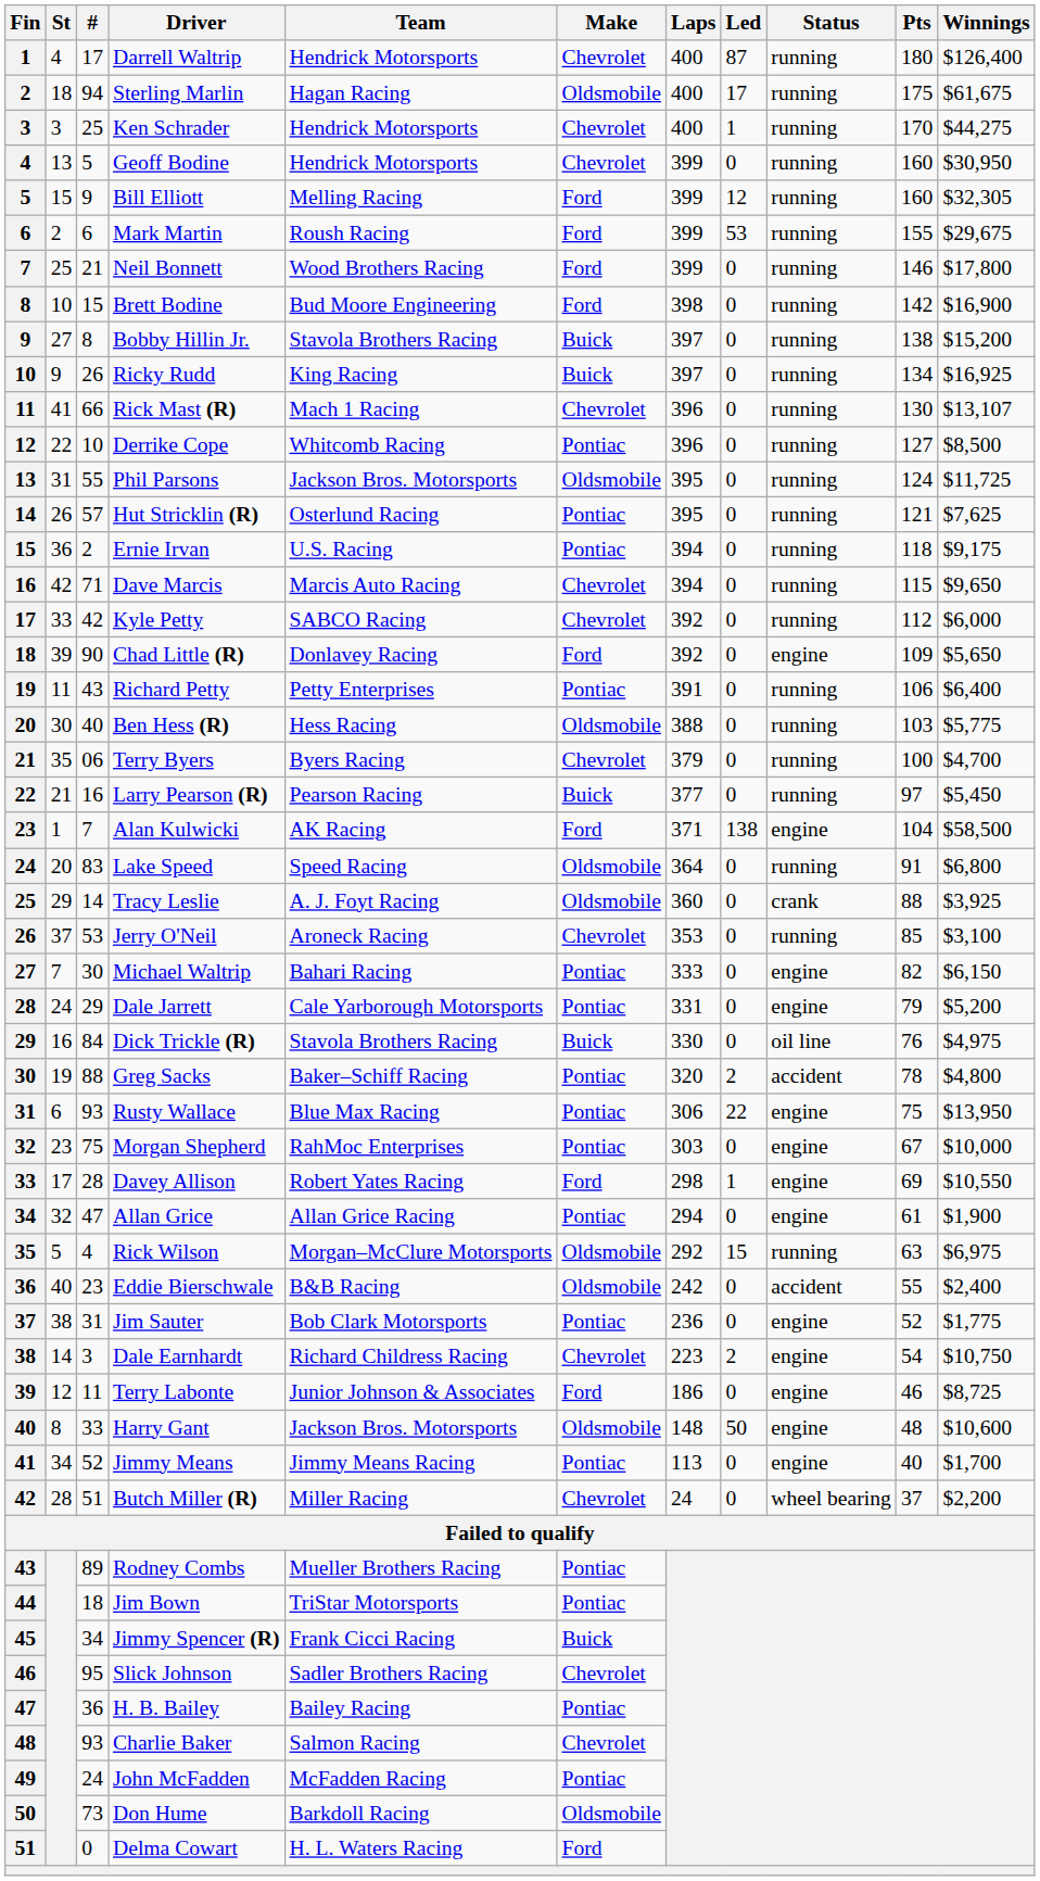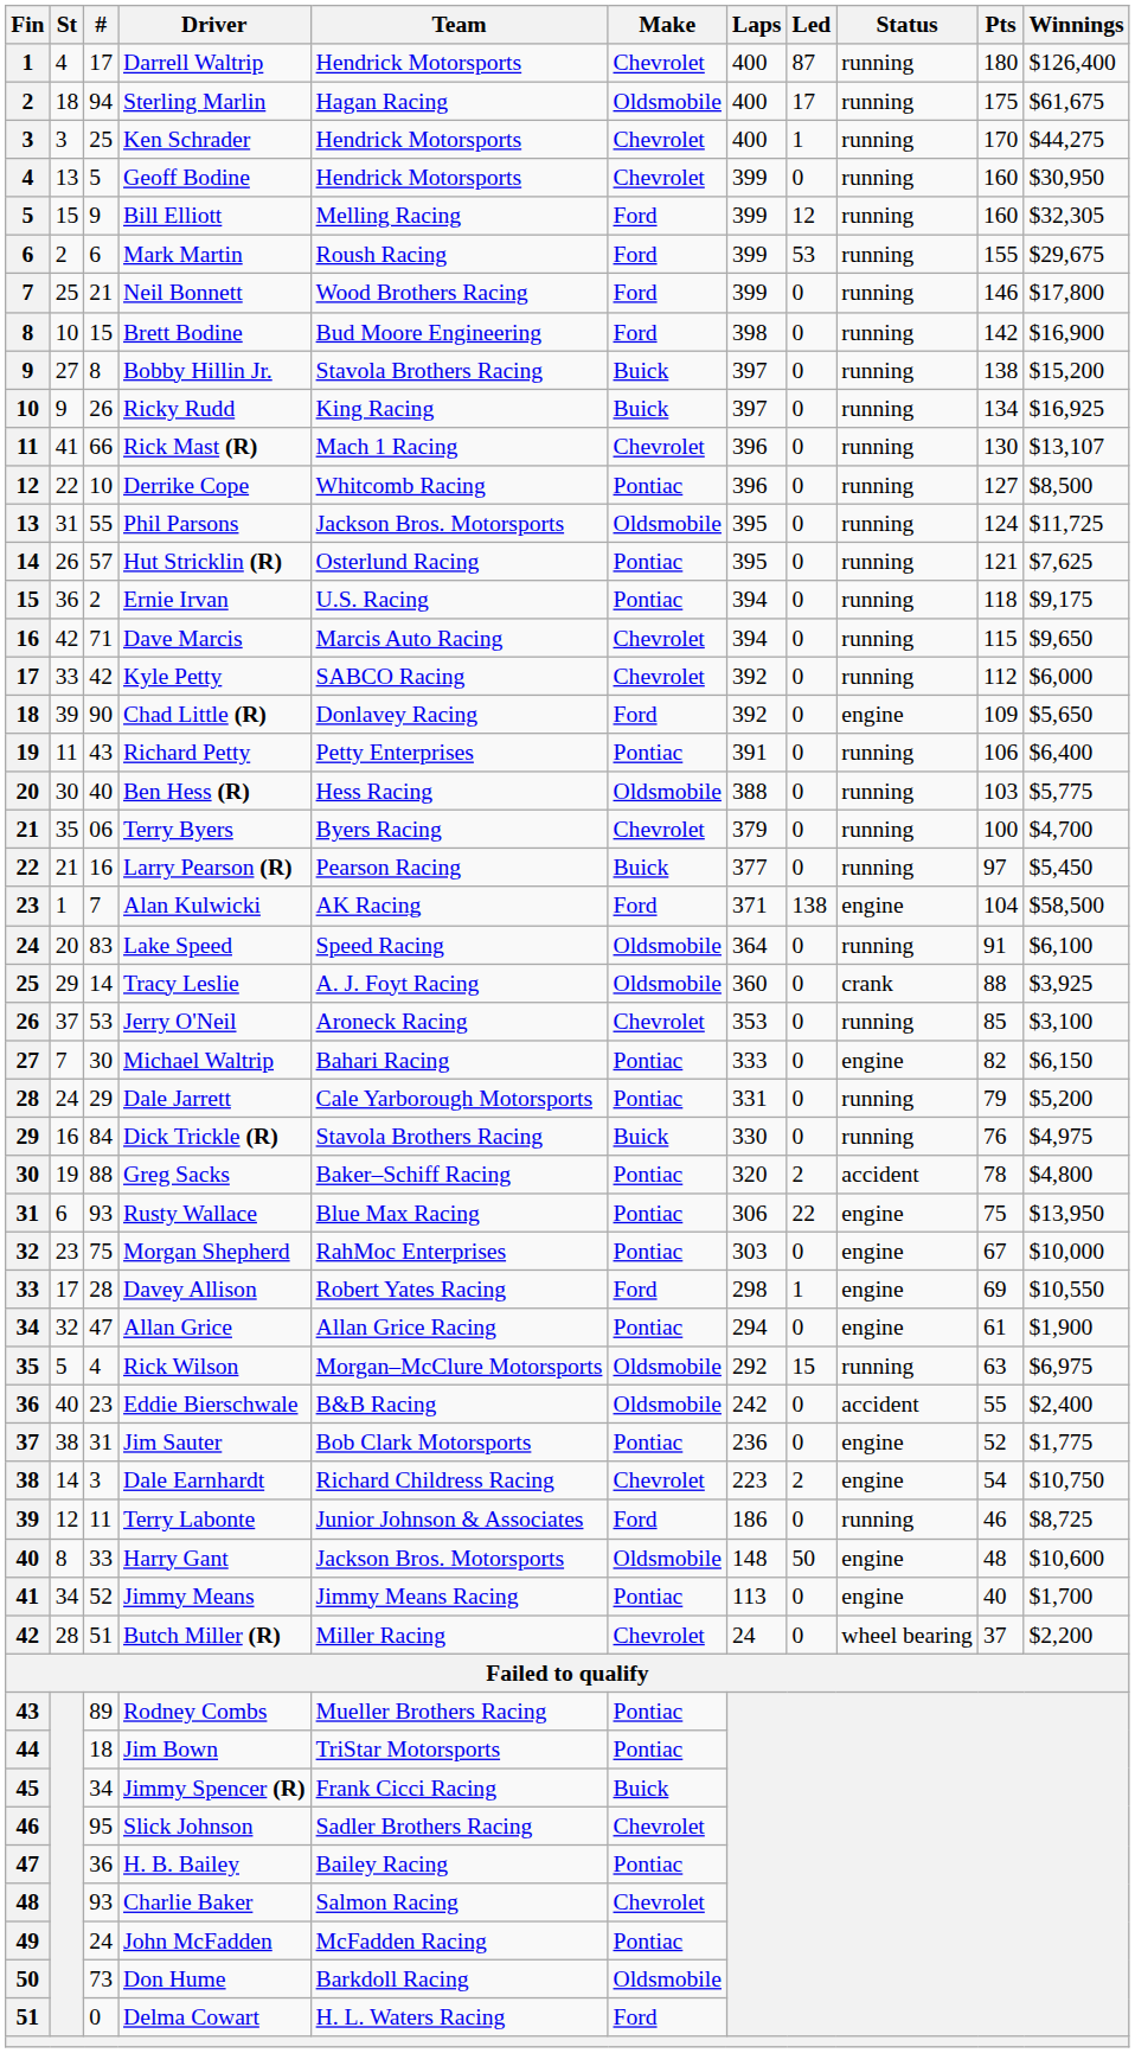 <table class="wikitable" style="font-size:95%">
 <tr>
 <th>Fin</th>
 <th>St</th>
 <th>#</th>
 <th>Driver</th>
 <th>Team</th>
 <th>Make</th>
 <th>Laps</th>
 <th>Led</th>
 <th>Status</th>
 <th>Pts</th>
 <th>Winnings</th>
 </tr>
 <tr>
 <th>1</th>
 <td>4</td>
 <td>17</td>
 <td><a href='#'>Darrell Waltrip</a></td>
 <td><a href='#'>Hendrick Motorsports</a></td>
 <td><a href='#'>Chevrolet</a></td>
 <td>400</td>
 <td>87</td>
 <td>running</td>
 <td>180</td>
 <td>$126,400</td>
 </tr>
 <tr>
 <th>2</th>
 <td>18</td>
 <td>94</td>
 <td><a href='#'>Sterling Marlin</a></td>
 <td><a href='#'>Hagan Racing</a></td>
 <td><a href='#'>Oldsmobile</a></td>
 <td>400</td>
 <td>17</td>
 <td>running</td>
 <td>175</td>
 <td>$61,675</td>
 </tr>
 <tr>
 <th>3</th>
 <td>3</td>
 <td>25</td>
 <td><a href='#'>Ken Schrader</a></td>
 <td><a href='#'>Hendrick Motorsports</a></td>
 <td><a href='#'>Chevrolet</a></td>
 <td>400</td>
 <td>1</td>
 <td>running</td>
 <td>170</td>
 <td>$44,275</td>
 </tr>
 <tr>
 <th>4</th>
 <td>13</td>
 <td>5</td>
 <td><a href='#'>Geoff Bodine</a></td>
 <td><a href='#'>Hendrick Motorsports</a></td>
 <td><a href='#'>Chevrolet</a></td>
 <td>399</td>
 <td>0</td>
 <td>running</td>
 <td>160</td>
 <td>$30,950</td>
 </tr>
 <tr>
 <th>5</th>
 <td>15</td>
 <td>9</td>
 <td><a href='#'>Bill Elliott</a></td>
 <td><a href='#'>Melling Racing</a></td>
 <td><a href='#'>Ford</a></td>
 <td>399</td>
 <td>12</td>
 <td>running</td>
 <td>160</td>
 <td>$32,305</td>
 </tr>
 <tr>
 <th>6</th>
 <td>2</td>
 <td>6</td>
 <td><a href='#'>Mark Martin</a></td>
 <td><a href='#'>Roush Racing</a></td>
 <td><a href='#'>Ford</a></td>
 <td>399</td>
 <td>53</td>
 <td>running</td>
 <td>155</td>
 <td>$29,675</td>
 </tr>
 <tr>
 <th>7</th>
 <td>25</td>
 <td>21</td>
 <td><a href='#'>Neil Bonnett</a></td>
 <td><a href='#'>Wood Brothers Racing</a></td>
 <td><a href='#'>Ford</a></td>
 <td>399</td>
 <td>0</td>
 <td>running</td>
 <td>146</td>
 <td>$17,800</td>
 </tr>
 <tr>
 <th>8</th>
 <td>10</td>
 <td>15</td>
 <td><a href='#'>Brett Bodine</a></td>
 <td><a href='#'>Bud Moore Engineering</a></td>
 <td><a href='#'>Ford</a></td>
 <td>398</td>
 <td>0</td>
 <td>running</td>
 <td>142</td>
 <td>$16,900</td>
 </tr>
 <tr>
 <th>9</th>
 <td>27</td>
 <td>8</td>
 <td><a href='#'>Bobby Hillin Jr.</a></td>
 <td><a href='#'>Stavola Brothers Racing</a></td>
 <td><a href='#'>Buick</a></td>
 <td>397</td>
 <td>0</td>
 <td>running</td>
 <td>138</td>
 <td>$15,200</td>
 </tr>
 <tr>
 <th>10</th>
 <td>9</td>
 <td>26</td>
 <td><a href='#'>Ricky Rudd</a></td>
 <td><a href='#'>King Racing</a></td>
 <td><a href='#'>Buick</a></td>
 <td>397</td>
 <td>0</td>
 <td>running</td>
 <td>134</td>
 <td>$16,925</td>
 </tr>
 <tr>
 <th>11</th>
 <td>41</td>
 <td>66</td>
 <td><a href='#'>Rick Mast</a> <strong>(R)</strong></td>
 <td><a href='#'>Mach 1 Racing</a></td>
 <td><a href='#'>Chevrolet</a></td>
 <td>396</td>
 <td>0</td>
 <td>running</td>
 <td>130</td>
 <td>$13,107</td>
 </tr>
 <tr>
 <th>12</th>
 <td>22</td>
 <td>10</td>
 <td><a href='#'>Derrike Cope</a></td>
 <td><a href='#'>Whitcomb Racing</a></td>
 <td><a href='#'>Pontiac</a></td>
 <td>396</td>
 <td>0</td>
 <td>running</td>
 <td>127</td>
 <td>$8,500</td>
 </tr>
 <tr>
 <th>13</th>
 <td>31</td>
 <td>55</td>
 <td><a href='#'>Phil Parsons</a></td>
 <td><a href='#'>Jackson Bros. Motorsports</a></td>
 <td><a href='#'>Oldsmobile</a></td>
 <td>395</td>
 <td>0</td>
 <td>running</td>
 <td>124</td>
 <td>$11,725</td>
 </tr>
 <tr>
 <th>14</th>
 <td>26</td>
 <td>57</td>
 <td><a href='#'>Hut Stricklin</a> <strong>(R)</strong></td>
 <td><a href='#'>Osterlund Racing</a></td>
 <td><a href='#'>Pontiac</a></td>
 <td>395</td>
 <td>0</td>
 <td>running</td>
 <td>121</td>
 <td>$7,625</td>
 </tr>
 <tr>
 <th>15</th>
 <td>36</td>
 <td>2</td>
 <td><a href='#'>Ernie Irvan</a></td>
 <td><a href='#'>U.S. Racing</a></td>
 <td><a href='#'>Pontiac</a></td>
 <td>394</td>
 <td>0</td>
 <td>running</td>
 <td>118</td>
 <td>$9,175</td>
 </tr>
 <tr>
 <th>16</th>
 <td>42</td>
 <td>71</td>
 <td><a href='#'>Dave Marcis</a></td>
 <td><a href='#'>Marcis Auto Racing</a></td>
 <td><a href='#'>Chevrolet</a></td>
 <td>394</td>
 <td>0</td>
 <td>running</td>
 <td>115</td>
 <td>$9,650</td>
 </tr>
 <tr>
 <th>17</th>
 <td>33</td>
 <td>42</td>
 <td><a href='#'>Kyle Petty</a></td>
 <td><a href='#'>SABCO Racing</a></td>
 <td><a href='#'>Chevrolet</a></td>
 <td>392</td>
 <td>0</td>
 <td>running</td>
 <td>112</td>
 <td>$6,000</td>
 </tr>
 <tr>
 <th>18</th>
 <td>39</td>
 <td>90</td>
 <td><a href='#'>Chad Little</a> <strong>(R)</strong></td>
 <td><a href='#'>Donlavey Racing</a></td>
 <td><a href='#'>Ford</a></td>
 <td>392</td>
 <td>0</td>
 <td>engine</td>
 <td>109</td>
 <td>$5,650</td>
 </tr>
 <tr>
 <th>19</th>
 <td>11</td>
 <td>43</td>
 <td><a href='#'>Richard Petty</a></td>
 <td><a href='#'>Petty Enterprises</a></td>
 <td><a href='#'>Pontiac</a></td>
 <td>391</td>
 <td>0</td>
 <td>running</td>
 <td>106</td>
 <td>$6,400</td>
 </tr>
 <tr>
 <th>20</th>
 <td>30</td>
 <td>40</td>
 <td><a href='#'>Ben Hess</a> <strong>(R)</strong></td>
 <td><a href='#'>Hess Racing</a></td>
 <td><a href='#'>Oldsmobile</a></td>
 <td>388</td>
 <td>0</td>
 <td>running</td>
 <td>103</td>
 <td>$5,775</td>
 </tr>
 <tr>
 <th>21</th>
 <td>35</td>
 <td>06</td>
 <td><a href='#'>Terry Byers</a></td>
 <td><a href='#'>Byers Racing</a></td>
 <td><a href='#'>Chevrolet</a></td>
 <td>379</td>
 <td>0</td>
 <td>running</td>
 <td>100</td>
 <td>$4,700</td>
 </tr>
 <tr>
 <th>22</th>
 <td>21</td>
 <td>16</td>
 <td><a href='#'>Larry Pearson</a> <strong>(R)</strong></td>
 <td><a href='#'>Pearson Racing</a></td>
 <td><a href='#'>Buick</a></td>
 <td>377</td>
 <td>0</td>
 <td>running</td>
 <td>97</td>
 <td>$5,450</td>
 </tr>
 <tr>
 <th>23</th>
 <td>1</td>
 <td>7</td>
 <td><a href='#'>Alan Kulwicki</a></td>
 <td><a href='#'>AK Racing</a></td>
 <td><a href='#'>Ford</a></td>
 <td>371</td>
 <td>138</td>
 <td>engine</td>
 <td>104</td>
 <td>$58,500</td>
 </tr>
 <tr>
 <th>24</th>
 <td>20</td>
 <td>83</td>
 <td><a href='#'>Lake Speed</a></td>
 <td><a href='#'>Speed Racing</a></td>
 <td><a href='#'>Oldsmobile</a></td>
 <td>364</td>
 <td>0</td>
 <td>running</td>
 <td>91</td>
-<td>$6,800</td>
+<td>$6,100</td>
 </tr>
 <tr>
 <th>25</th>
 <td>29</td>
 <td>14</td>
 <td><a href='#'>Tracy Leslie</a></td>
 <td><a href='#'>A. J. Foyt Racing</a></td>
 <td><a href='#'>Oldsmobile</a></td>
 <td>360</td>
 <td>0</td>
 <td>crank</td>
 <td>88</td>
 <td>$3,925</td>
 </tr>
 <tr>
 <th>26</th>
 <td>37</td>
 <td>53</td>
 <td><a href='#'>Jerry O'Neil</a></td>
 <td><a href='#'>Aroneck Racing</a></td>
 <td><a href='#'>Chevrolet</a></td>
 <td>353</td>
 <td>0</td>
 <td>running</td>
 <td>85</td>
 <td>$3,100</td>
 </tr>
 <tr>
 <th>27</th>
 <td>7</td>
 <td>30</td>
 <td><a href='#'>Michael Waltrip</a></td>
 <td><a href='#'>Bahari Racing</a></td>
 <td><a href='#'>Pontiac</a></td>
 <td>333</td>
 <td>0</td>
 <td>engine</td>
 <td>82</td>
 <td>$6,150</td>
 </tr>
 <tr>
 <th>28</th>
 <td>24</td>
 <td>29</td>
 <td><a href='#'>Dale Jarrett</a></td>
 <td><a href='#'>Cale Yarborough Motorsports</a></td>
 <td><a href='#'>Pontiac</a></td>
 <td>331</td>
 <td>0</td>
-<td>engine</td>
+<td>running</td>
 <td>79</td>
 <td>$5,200</td>
 </tr>
 <tr>
 <th>29</th>
 <td>16</td>
 <td>84</td>
 <td><a href='#'>Dick Trickle</a> <strong>(R)</strong></td>
 <td><a href='#'>Stavola Brothers Racing</a></td>
 <td><a href='#'>Buick</a></td>
 <td>330</td>
 <td>0</td>
-<td>oil line</td>
+<td>running</td>
 <td>76</td>
 <td>$4,975</td>
 </tr>
 <tr>
 <th>30</th>
 <td>19</td>
 <td>88</td>
 <td><a href='#'>Greg Sacks</a></td>
 <td><a href='#'>Baker–Schiff Racing</a></td>
 <td><a href='#'>Pontiac</a></td>
 <td>320</td>
 <td>2</td>
 <td>accident</td>
 <td>78</td>
 <td>$4,800</td>
 </tr>
 <tr>
 <th>31</th>
 <td>6</td>
 <td>93</td>
 <td><a href='#'>Rusty Wallace</a></td>
 <td><a href='#'>Blue Max Racing</a></td>
 <td><a href='#'>Pontiac</a></td>
 <td>306</td>
 <td>22</td>
 <td>engine</td>
 <td>75</td>
 <td>$13,950</td>
 </tr>
 <tr>
 <th>32</th>
 <td>23</td>
 <td>75</td>
 <td><a href='#'>Morgan Shepherd</a></td>
 <td><a href='#'>RahMoc Enterprises</a></td>
 <td><a href='#'>Pontiac</a></td>
 <td>303</td>
 <td>0</td>
 <td>engine</td>
 <td>67</td>
 <td>$10,000</td>
 </tr>
 <tr>
 <th>33</th>
 <td>17</td>
 <td>28</td>
 <td><a href='#'>Davey Allison</a></td>
 <td><a href='#'>Robert Yates Racing</a></td>
 <td><a href='#'>Ford</a></td>
 <td>298</td>
 <td>1</td>
 <td>engine</td>
 <td>69</td>
 <td>$10,550</td>
 </tr>
 <tr>
 <th>34</th>
 <td>32</td>
 <td>47</td>
 <td><a href='#'>Allan Grice</a></td>
 <td><a href='#'>Allan Grice Racing</a></td>
 <td><a href='#'>Pontiac</a></td>
 <td>294</td>
 <td>0</td>
 <td>engine</td>
 <td>61</td>
 <td>$1,900</td>
 </tr>
 <tr>
 <th>35</th>
 <td>5</td>
 <td>4</td>
 <td><a href='#'>Rick Wilson</a></td>
 <td><a href='#'>Morgan–McClure Motorsports</a></td>
 <td><a href='#'>Oldsmobile</a></td>
 <td>292</td>
 <td>15</td>
 <td>running</td>
 <td>63</td>
 <td>$6,975</td>
 </tr>
 <tr>
 <th>36</th>
 <td>40</td>
 <td>23</td>
 <td><a href='#'>Eddie Bierschwale</a></td>
 <td><a href='#'>B&B Racing</a></td>
 <td><a href='#'>Oldsmobile</a></td>
 <td>242</td>
 <td>0</td>
 <td>accident</td>
 <td>55</td>
 <td>$2,400</td>
 </tr>
 <tr>
 <th>37</th>
 <td>38</td>
 <td>31</td>
 <td><a href='#'>Jim Sauter</a></td>
 <td><a href='#'>Bob Clark Motorsports</a></td>
 <td><a href='#'>Pontiac</a></td>
 <td>236</td>
 <td>0</td>
 <td>engine</td>
 <td>52</td>
 <td>$1,775</td>
 </tr>
 <tr>
 <th>38</th>
 <td>14</td>
 <td>3</td>
 <td><a href='#'>Dale Earnhardt</a></td>
 <td><a href='#'>Richard Childress Racing</a></td>
 <td><a href='#'>Chevrolet</a></td>
 <td>223</td>
 <td>2</td>
 <td>engine</td>
 <td>54</td>
 <td>$10,750</td>
 </tr>
 <tr>
 <th>39</th>
 <td>12</td>
 <td>11</td>
 <td><a href='#'>Terry Labonte</a></td>
 <td><a href='#'>Junior Johnson & Associates</a></td>
 <td><a href='#'>Ford</a></td>
 <td>186</td>
 <td>0</td>
-<td>engine</td>
+<td>running</td>
 <td>46</td>
 <td>$8,725</td>
 </tr>
 <tr>
 <th>40</th>
 <td>8</td>
 <td>33</td>
 <td><a href='#'>Harry Gant</a></td>
 <td><a href='#'>Jackson Bros. Motorsports</a></td>
 <td><a href='#'>Oldsmobile</a></td>
 <td>148</td>
 <td>50</td>
 <td>engine</td>
 <td>48</td>
 <td>$10,600</td>
 </tr>
 <tr>
 <th>41</th>
 <td>34</td>
 <td>52</td>
 <td><a href='#'>Jimmy Means</a></td>
 <td><a href='#'>Jimmy Means Racing</a></td>
 <td><a href='#'>Pontiac</a></td>
 <td>113</td>
 <td>0</td>
 <td>engine</td>
 <td>40</td>
 <td>$1,700</td>
 </tr>
 <tr>
 <th>42</th>
 <td>28</td>
 <td>51</td>
 <td><a href='#'>Butch Miller</a> <strong>(R)</strong></td>
 <td><a href='#'>Miller Racing</a></td>
 <td><a href='#'>Chevrolet</a></td>
 <td>24</td>
 <td>0</td>
 <td>wheel bearing</td>
 <td>37</td>
 <td>$2,200</td>
 </tr>
 <tr>
 <th colspan="11">Failed to qualify</th>
 </tr>
 <tr>
 <th>43</th>
 <th rowspan="9"></th>
 <td>89</td>
 <td><a href='#'>Rodney Combs</a></td>
 <td><a href='#'>Mueller Brothers Racing</a></td>
 <td><a href='#'>Pontiac</a></td>
 <th colspan="5" rowspan="9"></th>
 </tr>
 <tr>
 <th>44</th>
 <td>18</td>
 <td><a href='#'>Jim Bown</a></td>
 <td><a href='#'>TriStar Motorsports</a></td>
 <td><a href='#'>Pontiac</a></td>
 </tr>
 <tr>
 <th>45</th>
 <td>34</td>
 <td><a href='#'>Jimmy Spencer</a> <strong>(R)</strong></td>
 <td><a href='#'>Frank Cicci Racing</a></td>
 <td><a href='#'>Buick</a></td>
 </tr>
 <tr>
 <th>46</th>
 <td>95</td>
 <td><a href='#'>Slick Johnson</a></td>
 <td><a href='#'>Sadler Brothers Racing</a></td>
 <td><a href='#'>Chevrolet</a></td>
 </tr>
 <tr>
 <th>47</th>
 <td>36</td>
 <td><a href='#'>H. B. Bailey</a></td>
 <td><a href='#'>Bailey Racing</a></td>
 <td><a href='#'>Pontiac</a></td>
 </tr>
 <tr>
 <th>48</th>
 <td>93</td>
 <td><a href='#'>Charlie Baker</a></td>
 <td><a href='#'>Salmon Racing</a></td>
 <td><a href='#'>Chevrolet</a></td>
 </tr>
 <tr>
 <th>49</th>
 <td>24</td>
 <td><a href='#'>John McFadden</a></td>
 <td><a href='#'>McFadden Racing</a></td>
 <td><a href='#'>Pontiac</a></td>
 </tr>
 <tr>
 <th>50</th>
 <td>73</td>
 <td><a href='#'>Don Hume</a></td>
 <td><a href='#'>Barkdoll Racing</a></td>
 <td><a href='#'>Oldsmobile</a></td>
 </tr>
 <tr>
 <th>51</th>
 <td>0</td>
 <td><a href='#'>Delma Cowart</a></td>
 <td><a href='#'>H. L. Waters Racing</a></td>
 <td><a href='#'>Ford</a></td>
 </tr>
 <tr>
 <th colspan="11"></th>
 </tr>
 </table>
